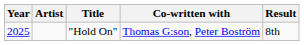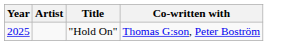 <table class="wikitable plainrowheaders">
 <tr>
 <th scope="col">Year</th>
 <th scope="col">Artist</th>
 <th scope="col">Title</th>
 <th scope="col">Co-written with</th>
-<th scope="col">Result</th>
 </tr>
 <tr>
 <td><a href='#'>2025</a></td>
 <td></td>
 <td>"Hold On"</td>
 <td><a href='#'>Thomas G:son</a>, <a href='#'>Peter Boström</a></td>
-<td>8th</td>
 </tr>
 </table>
